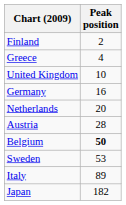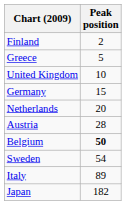 <table class="wikitable">
 <tr>
 <th>Chart (2009)</th>
 <th>Peak<br>position</th>
 </tr>
 <tr>
 <td><a href='#'>Finland</a></td>
 <td align="center">2</td>
 </tr>
 <tr>
 <td><a href='#'>Greece</a></td>
-<td align="center">4</td>
+<td align="center">5</td>
 </tr>
 <tr>
 <td><a href='#'>United Kingdom</a></td>
 <td align="center">10</td>
 </tr>
 <tr>
 <td><a href='#'>Germany</a></td>
-<td align="center">16</td>
+<td align="center">15</td>
 </tr>
 <tr>
 <td><a href='#'>Netherlands</a></td>
 <td align="center">20</td>
 </tr>
 <tr>
 <td><a href='#'>Austria</a></td>
 <td align="center">28</td>
 </tr>
 <tr>
 <td><a href='#'>Belgium</a></td>
 <td align="center"><strong>50</strong></td>
 </tr>
 <tr>
 <td><a href='#'>Sweden</a></td>
-<td align="center">53</td>
+<td align="center">54</td>
 </tr>
 <tr>
 <td><a href='#'>Italy</a></td>
 <td align="center">89</td>
 </tr>
 <tr>
 <td><a href='#'>Japan</a></td>
 <td align="center">182</td>
 </tr>
 </table>
